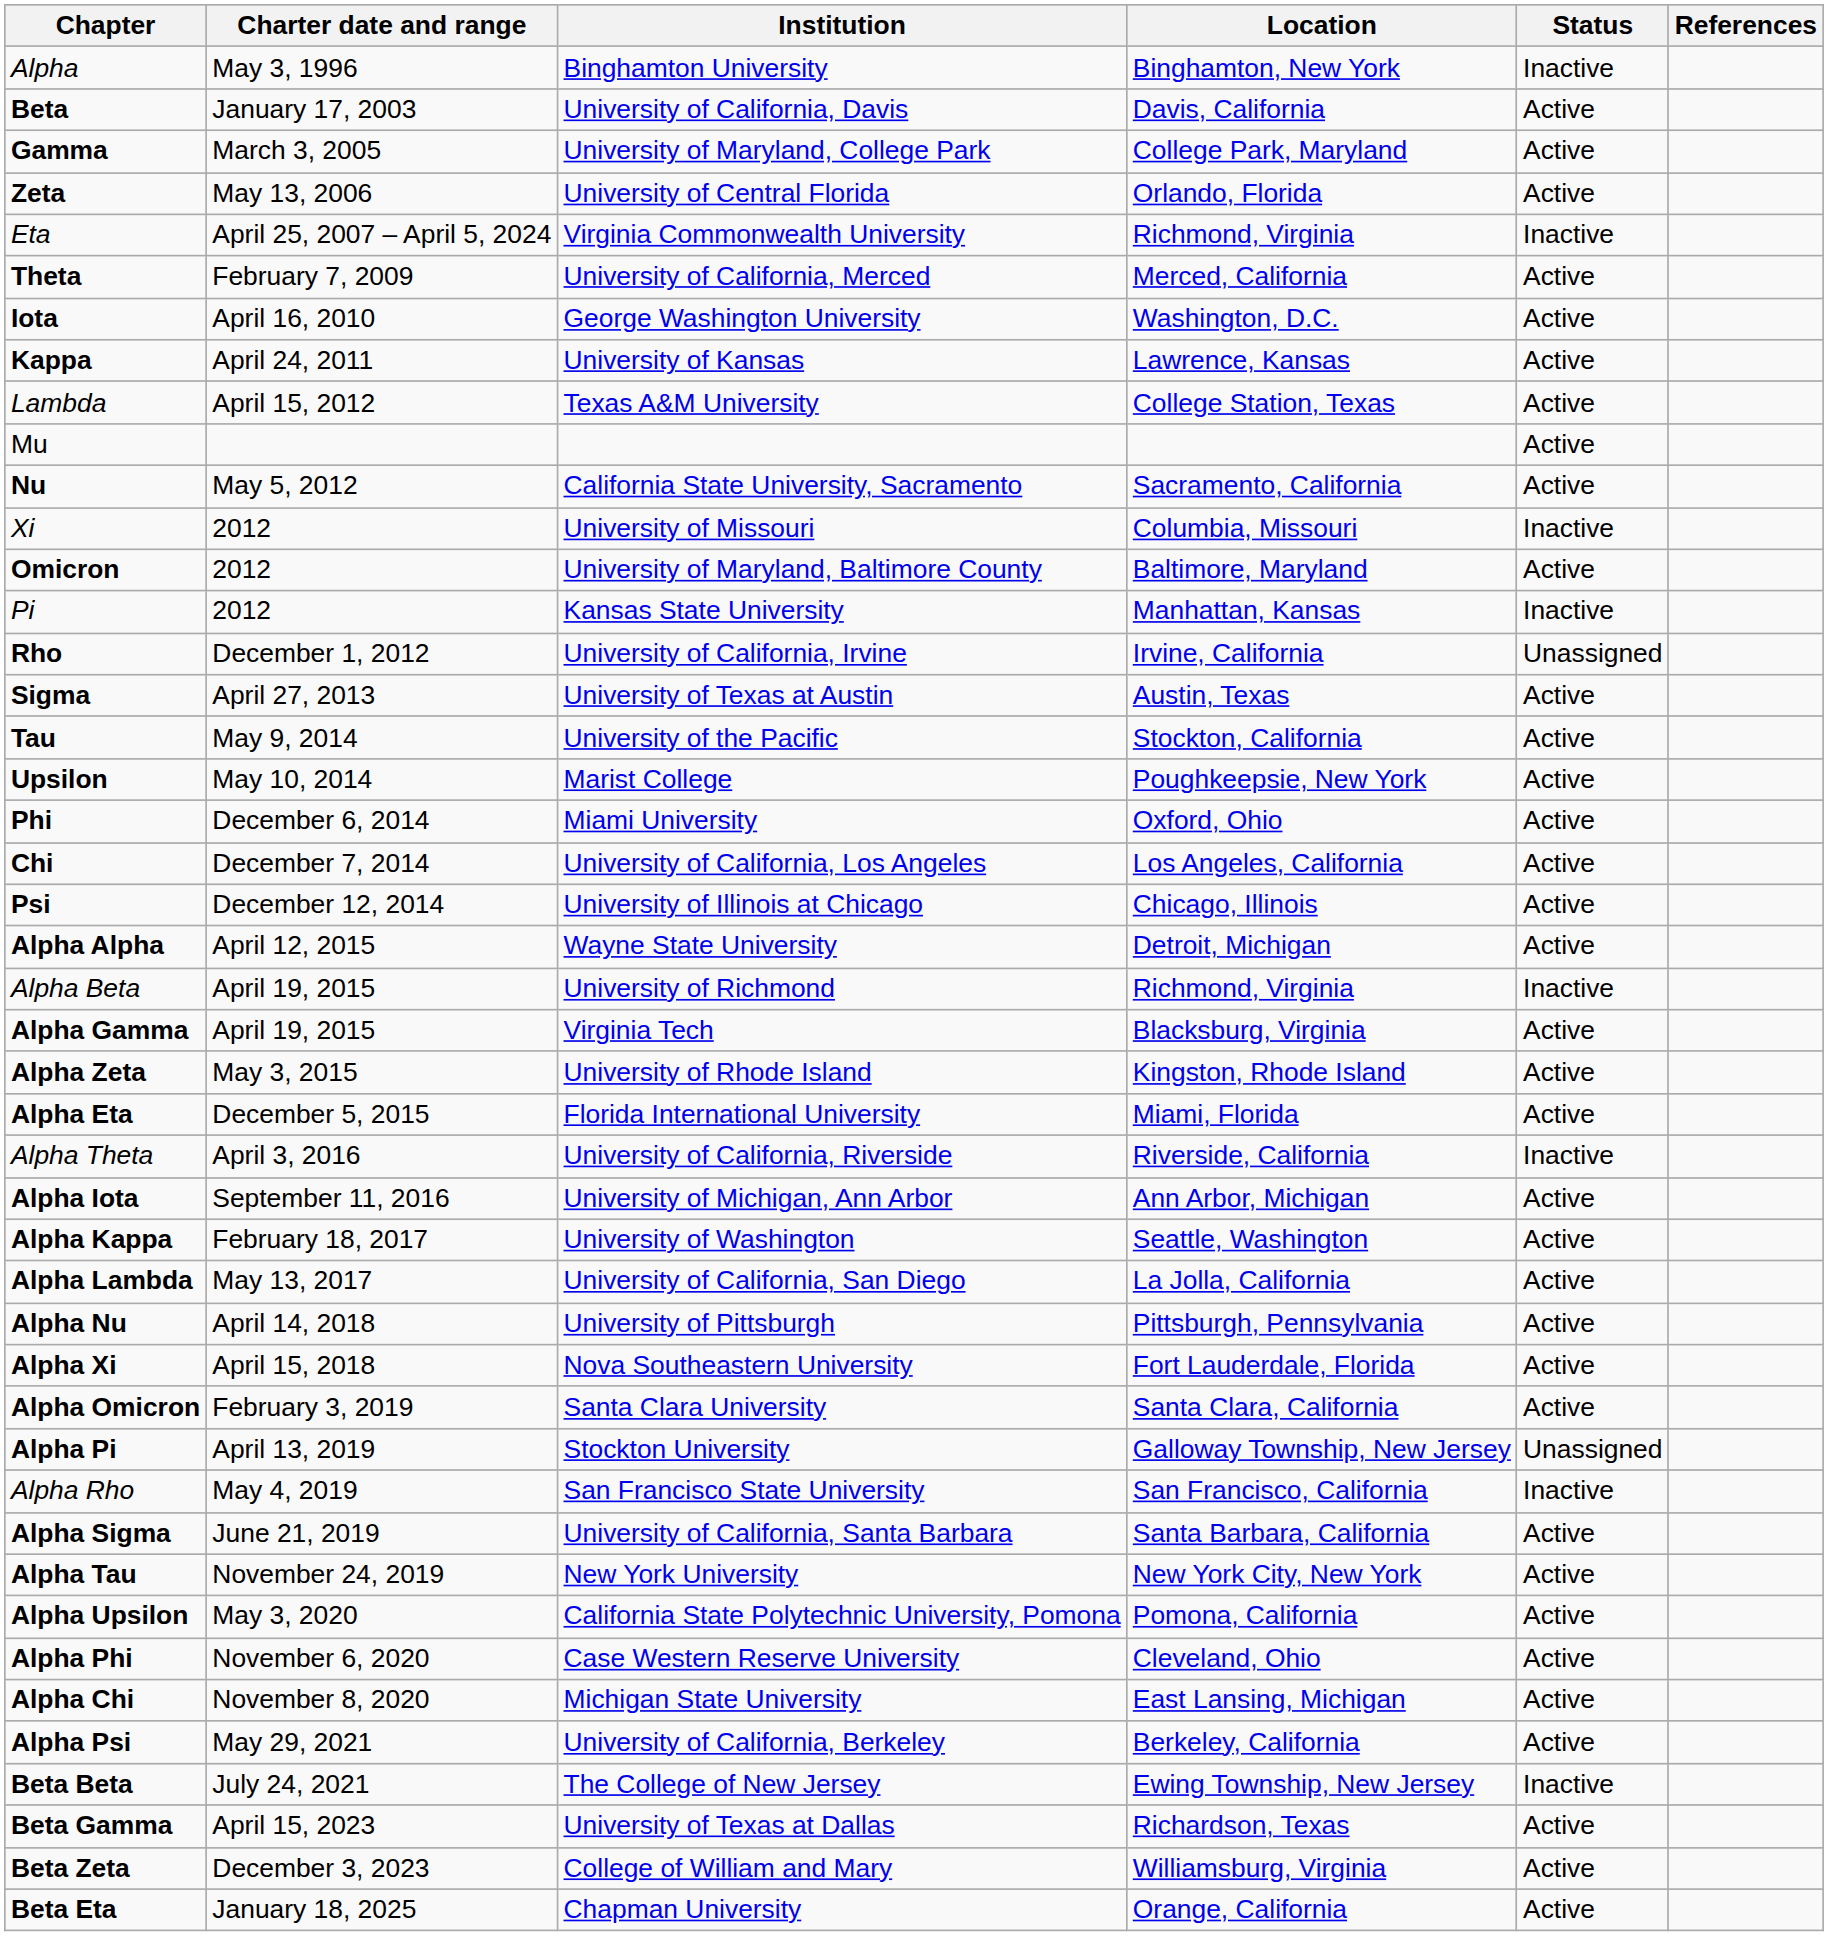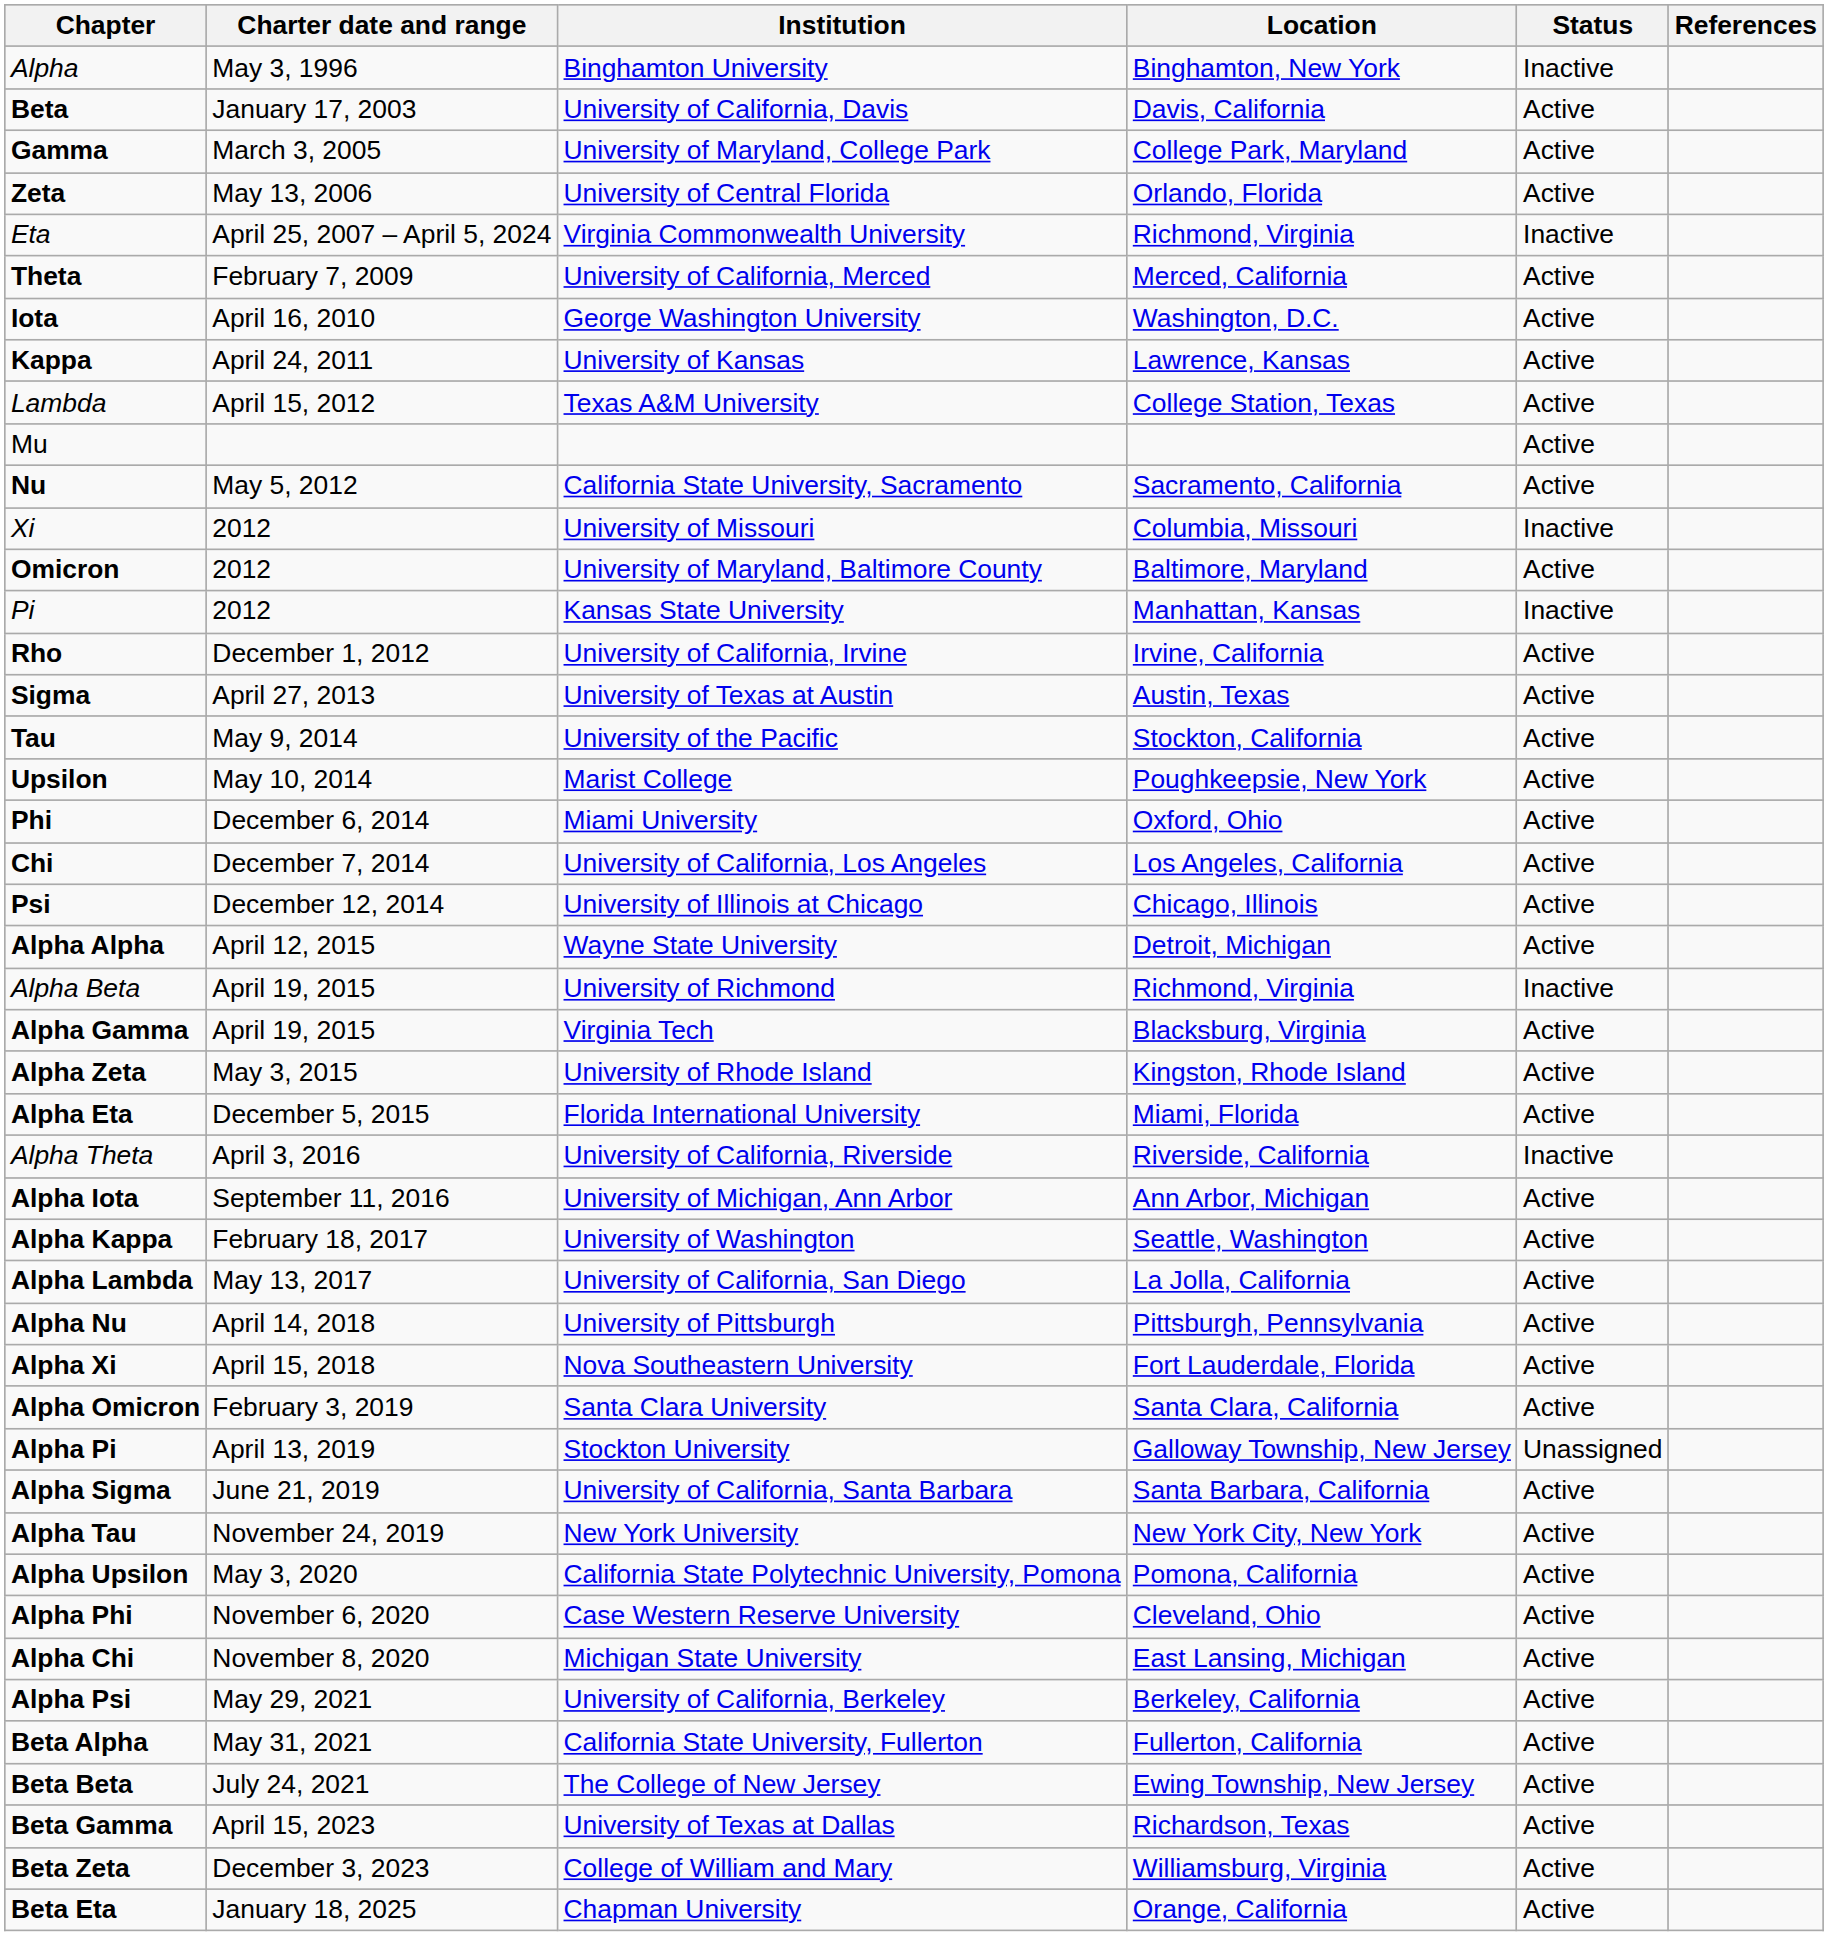 <table class="wikitable sortable" border="1">
 <tr>
 <th>Chapter</th>
 <th>Charter date and range</th>
 <th>Institution</th>
 <th>Location</th>
 <th>Status</th>
 <th>References</th>
 </tr>
 <tr>
 <td><em>Alpha</em></td>
 <td>May 3, 1996</td>
 <td><a href='#'>Binghamton University</a></td>
 <td><a href='#'>Binghamton, New York</a></td>
 <td>Inactive</td>
 <td></td>
 </tr>
 <tr>
 <td><strong>Beta</strong></td>
 <td>January 17, 2003</td>
 <td><a href='#'>University of California, Davis</a></td>
 <td><a href='#'>Davis, California</a></td>
 <td>Active</td>
 <td></td>
 </tr>
 <tr>
 <td><strong>Gamma</strong></td>
 <td>March 3, 2005</td>
 <td><a href='#'>University of Maryland, College Park</a></td>
 <td><a href='#'>College Park, Maryland</a></td>
 <td>Active</td>
 <td></td>
 </tr>
 <tr>
 <td><strong>Zeta</strong></td>
 <td>May 13, 2006</td>
 <td><a href='#'>University of Central Florida</a></td>
 <td><a href='#'>Orlando, Florida</a></td>
 <td>Active</td>
 <td></td>
 </tr>
 <tr>
 <td><em>Eta</em></td>
 <td>April 25, 2007 – April 5, 2024</td>
 <td><a href='#'>Virginia Commonwealth University</a></td>
 <td><a href='#'>Richmond, Virginia</a></td>
 <td>Inactive</td>
 <td></td>
 </tr>
 <tr>
 <td><strong>Theta</strong></td>
 <td>February 7, 2009</td>
 <td><a href='#'>University of California, Merced</a></td>
 <td><a href='#'>Merced, California</a></td>
 <td>Active</td>
 <td></td>
 </tr>
 <tr>
 <td><strong>Iota</strong></td>
 <td>April 16, 2010</td>
 <td><a href='#'>George Washington University</a></td>
 <td><a href='#'>Washington, D.C.</a></td>
 <td>Active</td>
 <td></td>
 </tr>
 <tr>
 <td><strong>Kappa</strong></td>
 <td>April 24, 2011</td>
 <td><a href='#'>University of Kansas</a></td>
 <td><a href='#'>Lawrence, Kansas</a></td>
 <td>Active</td>
 <td></td>
 </tr>
 <tr>
 <td><em>Lambda</em></td>
 <td>April 15, 2012</td>
 <td><a href='#'>Texas A&M University</a></td>
 <td><a href='#'>College Station, Texas</a></td>
 <td>Active</td>
 <td></td>
 </tr>
 <tr>
 <td>Mu</td>
 <td></td>
 <td></td>
 <td></td>
 <td>Active</td>
 <td></td>
 </tr>
 <tr>
 <td><strong>Nu</strong></td>
 <td>May 5, 2012</td>
 <td><a href='#'>California State University, Sacramento</a></td>
 <td><a href='#'>Sacramento, California</a></td>
 <td>Active</td>
 <td></td>
 </tr>
 <tr>
 <td><em>Xi</em></td>
 <td>2012</td>
 <td><a href='#'>University of Missouri</a></td>
 <td><a href='#'>Columbia, Missouri</a></td>
 <td>Inactive</td>
 <td></td>
 </tr>
 <tr>
 <td><strong>Omicron</strong></td>
 <td>2012</td>
 <td><a href='#'>University of Maryland, Baltimore County</a></td>
 <td><a href='#'>Baltimore, Maryland</a></td>
 <td>Active</td>
 <td></td>
 </tr>
 <tr>
 <td><em>Pi</em></td>
 <td>2012</td>
 <td><a href='#'>Kansas State University</a></td>
 <td><a href='#'>Manhattan, Kansas</a></td>
 <td>Inactive</td>
 <td></td>
 </tr>
 <tr>
 <td><strong>Rho</strong></td>
 <td>December 1, 2012</td>
 <td><a href='#'>University of California, Irvine</a></td>
 <td><a href='#'>Irvine, California</a></td>
-<td>Unassigned</td>
+<td>Active</td>
 <td></td>
 </tr>
 <tr>
 <td><strong>Sigma</strong></td>
 <td>April 27, 2013</td>
 <td><a href='#'>University of Texas at Austin</a></td>
 <td><a href='#'>Austin, Texas</a></td>
 <td>Active</td>
 <td></td>
 </tr>
 <tr>
 <td><strong>Tau</strong></td>
 <td>May 9, 2014</td>
 <td><a href='#'>University of the Pacific</a></td>
 <td><a href='#'>Stockton, California</a></td>
 <td>Active</td>
 <td></td>
 </tr>
 <tr>
 <td><strong>Upsilon</strong></td>
 <td>May 10, 2014</td>
 <td><a href='#'>Marist College</a></td>
 <td><a href='#'>Poughkeepsie, New York</a></td>
 <td>Active</td>
 <td></td>
 </tr>
 <tr>
 <td><strong>Phi</strong></td>
 <td>December 6, 2014</td>
 <td><a href='#'>Miami University</a></td>
 <td><a href='#'>Oxford, Ohio</a></td>
 <td>Active</td>
 <td></td>
 </tr>
 <tr>
 <td><strong>Chi</strong></td>
 <td>December 7, 2014</td>
 <td><a href='#'>University of California, Los Angeles</a></td>
 <td><a href='#'>Los Angeles, California</a></td>
 <td>Active</td>
 <td></td>
 </tr>
 <tr>
 <td><strong>Psi</strong></td>
 <td>December 12, 2014</td>
 <td><a href='#'>University of Illinois at Chicago</a></td>
 <td><a href='#'>Chicago, Illinois</a></td>
 <td>Active</td>
 <td></td>
 </tr>
 <tr>
 <td><strong>Alpha Alpha</strong></td>
 <td>April 12, 2015</td>
 <td><a href='#'>Wayne State University</a></td>
 <td><a href='#'>Detroit, Michigan</a></td>
 <td>Active</td>
 <td></td>
 </tr>
 <tr>
 <td><em>Alpha Beta</em></td>
 <td>April 19, 2015</td>
 <td><a href='#'>University of Richmond</a></td>
 <td><a href='#'>Richmond, Virginia</a></td>
 <td>Inactive</td>
 <td></td>
 </tr>
 <tr>
 <td><strong>Alpha Gamma</strong></td>
 <td>April 19, 2015</td>
 <td><a href='#'>Virginia Tech</a></td>
 <td><a href='#'>Blacksburg, Virginia</a></td>
 <td>Active</td>
 <td></td>
 </tr>
 <tr>
 <td><strong>Alpha Zeta</strong></td>
 <td>May 3, 2015</td>
 <td><a href='#'>University of Rhode Island</a></td>
 <td><a href='#'>Kingston, Rhode Island</a></td>
 <td>Active</td>
 <td></td>
 </tr>
 <tr>
 <td><strong>Alpha Eta</strong></td>
 <td>December 5, 2015</td>
 <td><a href='#'>Florida International University</a></td>
 <td><a href='#'>Miami, Florida</a></td>
 <td>Active</td>
 <td></td>
 </tr>
 <tr>
 <td><em>Alpha Theta</em></td>
 <td>April 3, 2016</td>
 <td><a href='#'>University of California, Riverside</a></td>
 <td><a href='#'>Riverside, California</a></td>
 <td>Inactive</td>
 <td></td>
 </tr>
 <tr>
 <td><strong>Alpha Iota</strong></td>
 <td>September 11, 2016</td>
 <td><a href='#'>University of Michigan, Ann Arbor</a></td>
 <td><a href='#'>Ann Arbor, Michigan</a></td>
 <td>Active</td>
 <td></td>
 </tr>
 <tr>
 <td><strong>Alpha Kappa</strong></td>
 <td>February 18, 2017</td>
 <td><a href='#'>University of Washington</a></td>
 <td><a href='#'>Seattle, Washington</a></td>
 <td>Active</td>
 <td></td>
 </tr>
 <tr>
 <td><strong>Alpha Lambda</strong></td>
 <td>May 13, 2017</td>
 <td><a href='#'>University of California, San Diego</a></td>
 <td><a href='#'>La Jolla, California</a></td>
 <td>Active</td>
 <td></td>
 </tr>
 <tr>
 <td><strong>Alpha Nu</strong></td>
 <td>April 14, 2018</td>
 <td><a href='#'>University of Pittsburgh</a></td>
 <td><a href='#'>Pittsburgh, Pennsylvania</a></td>
 <td>Active</td>
 <td></td>
 </tr>
 <tr>
 <td><strong>Alpha Xi</strong></td>
 <td>April 15, 2018</td>
 <td><a href='#'>Nova Southeastern University</a></td>
 <td><a href='#'>Fort Lauderdale, Florida</a></td>
 <td>Active</td>
 <td></td>
 </tr>
 <tr>
 <td><strong>Alpha Omicron</strong></td>
 <td>February 3, 2019</td>
 <td><a href='#'>Santa Clara University</a></td>
 <td><a href='#'>Santa Clara, California</a></td>
 <td>Active</td>
 <td></td>
 </tr>
 <tr>
 <td><strong>Alpha Pi</strong></td>
 <td>April 13, 2019</td>
 <td><a href='#'>Stockton University</a></td>
 <td><a href='#'>Galloway Township, New Jersey</a></td>
 <td>Unassigned</td>
 <td></td>
 </tr>
 <tr>
-<td><em>Alpha Rho</em></td>
-<td>May 4, 2019</td>
-<td><a href='#'>San Francisco State University</a></td>
-<td><a href='#'>San Francisco, California</a></td>
-<td>Inactive</td>
-<td></td>
-</tr>
-<tr>
 <td><strong>Alpha Sigma</strong></td>
 <td>June 21, 2019</td>
 <td><a href='#'>University of California, Santa Barbara</a></td>
 <td><a href='#'>Santa Barbara, California</a></td>
 <td>Active</td>
 <td></td>
 </tr>
 <tr>
 <td><strong>Alpha Tau</strong></td>
 <td>November 24, 2019</td>
 <td><a href='#'>New York University</a></td>
 <td><a href='#'>New York City, New York</a></td>
 <td>Active</td>
 <td></td>
 </tr>
 <tr>
 <td><strong>Alpha Upsilon</strong></td>
 <td>May 3, 2020</td>
 <td><a href='#'>California State Polytechnic University, Pomona</a></td>
 <td><a href='#'>Pomona, California</a></td>
 <td>Active</td>
 <td></td>
 </tr>
 <tr>
 <td><strong>Alpha Phi</strong></td>
 <td>November 6, 2020</td>
 <td><a href='#'>Case Western Reserve University</a></td>
 <td><a href='#'>Cleveland, Ohio</a></td>
 <td>Active</td>
 <td></td>
 </tr>
 <tr>
 <td><strong>Alpha Chi</strong></td>
 <td>November 8, 2020</td>
 <td><a href='#'>Michigan State University</a></td>
 <td><a href='#'>East Lansing, Michigan</a></td>
 <td>Active</td>
 <td></td>
 </tr>
 <tr>
 <td><strong>Alpha Psi</strong></td>
 <td>May 29, 2021</td>
 <td><a href='#'>University of California, Berkeley</a></td>
 <td><a href='#'>Berkeley, California</a></td>
 <td>Active</td>
 <td></td>
 </tr>
 <tr>
+<td><strong>Beta Alpha</strong></td>
+<td>May 31, 2021</td>
+<td><a href='#'>California State University, Fullerton</a></td>
+<td><a href='#'>Fullerton, California</a></td>
+<td>Active</td>
+<td></td>
+</tr>
+<tr>
 <td><strong>Beta Beta</strong></td>
 <td>July 24, 2021</td>
 <td><a href='#'>The College of New Jersey</a></td>
 <td><a href='#'>Ewing Township, New Jersey</a></td>
-<td>Inactive</td>
+<td>Active</td>
 <td></td>
 </tr>
 <tr>
 <td><strong>Beta Gamma</strong></td>
 <td>April 15, 2023</td>
 <td><a href='#'>University of Texas at Dallas</a></td>
 <td><a href='#'>Richardson, Texas</a></td>
 <td>Active</td>
 <td></td>
 </tr>
 <tr>
 <td><strong>Beta Zeta</strong></td>
 <td>December 3, 2023</td>
 <td><a href='#'>College of William and Mary</a></td>
 <td><a href='#'>Williamsburg, Virginia</a></td>
 <td>Active</td>
 <td></td>
 </tr>
 <tr>
 <td><strong>Beta Eta</strong></td>
 <td>January 18, 2025</td>
 <td><a href='#'>Chapman University</a></td>
 <td><a href='#'>Orange, California</a></td>
 <td>Active</td>
 </tr>
 </table>
